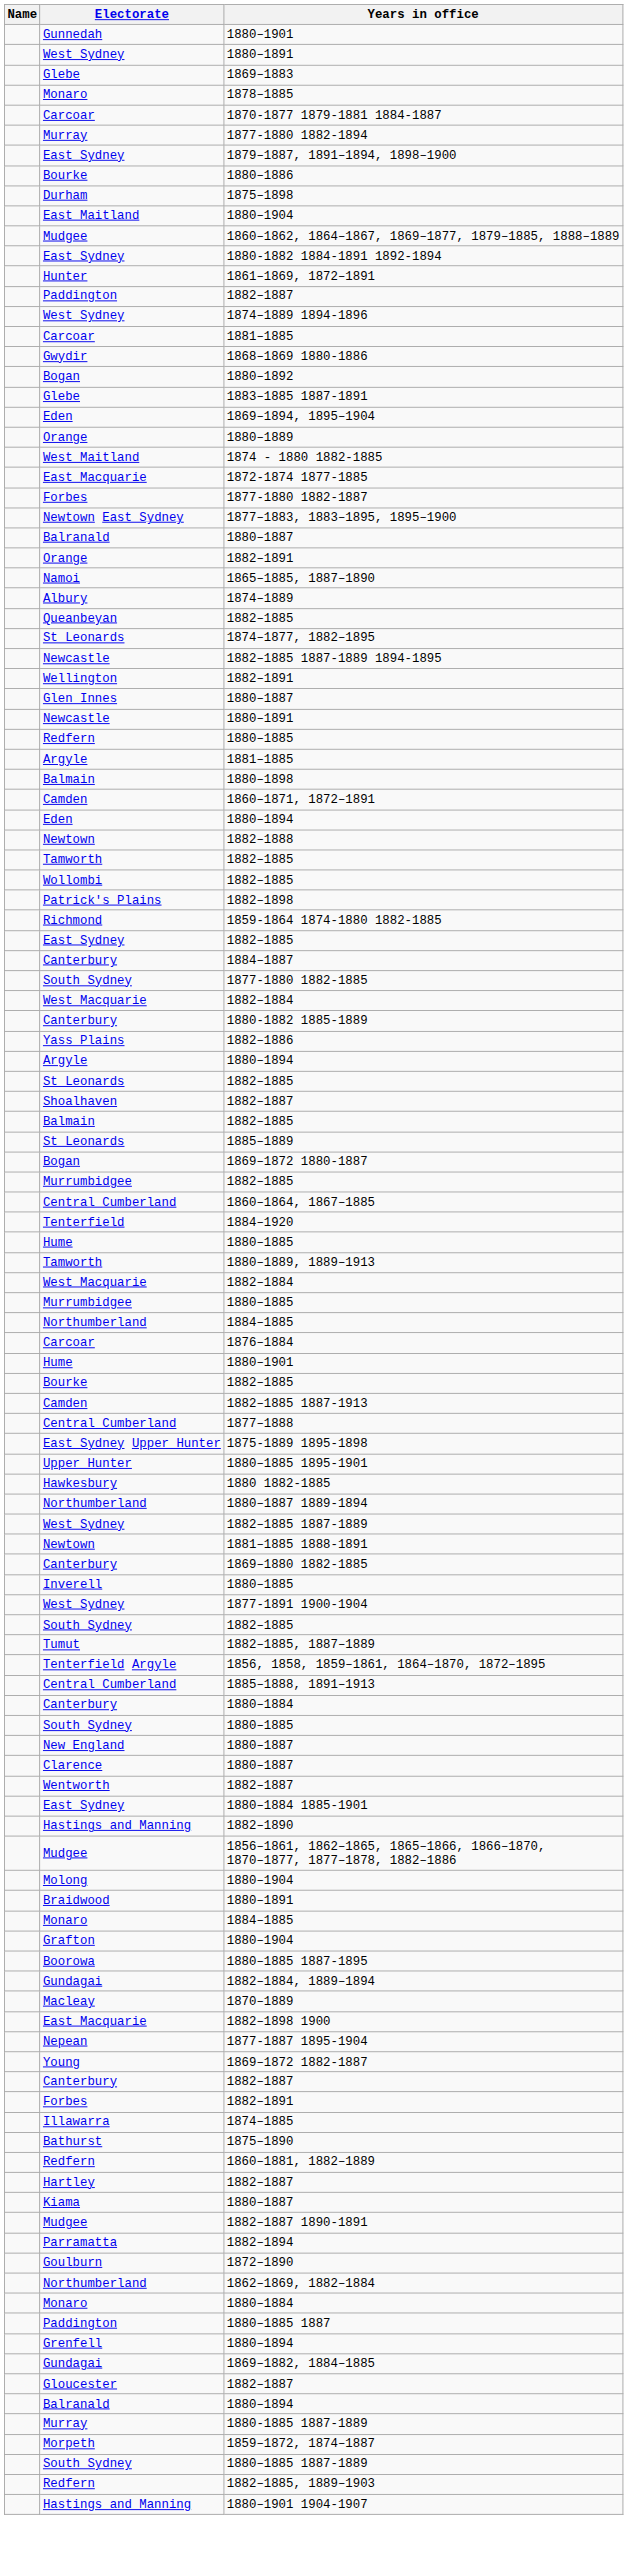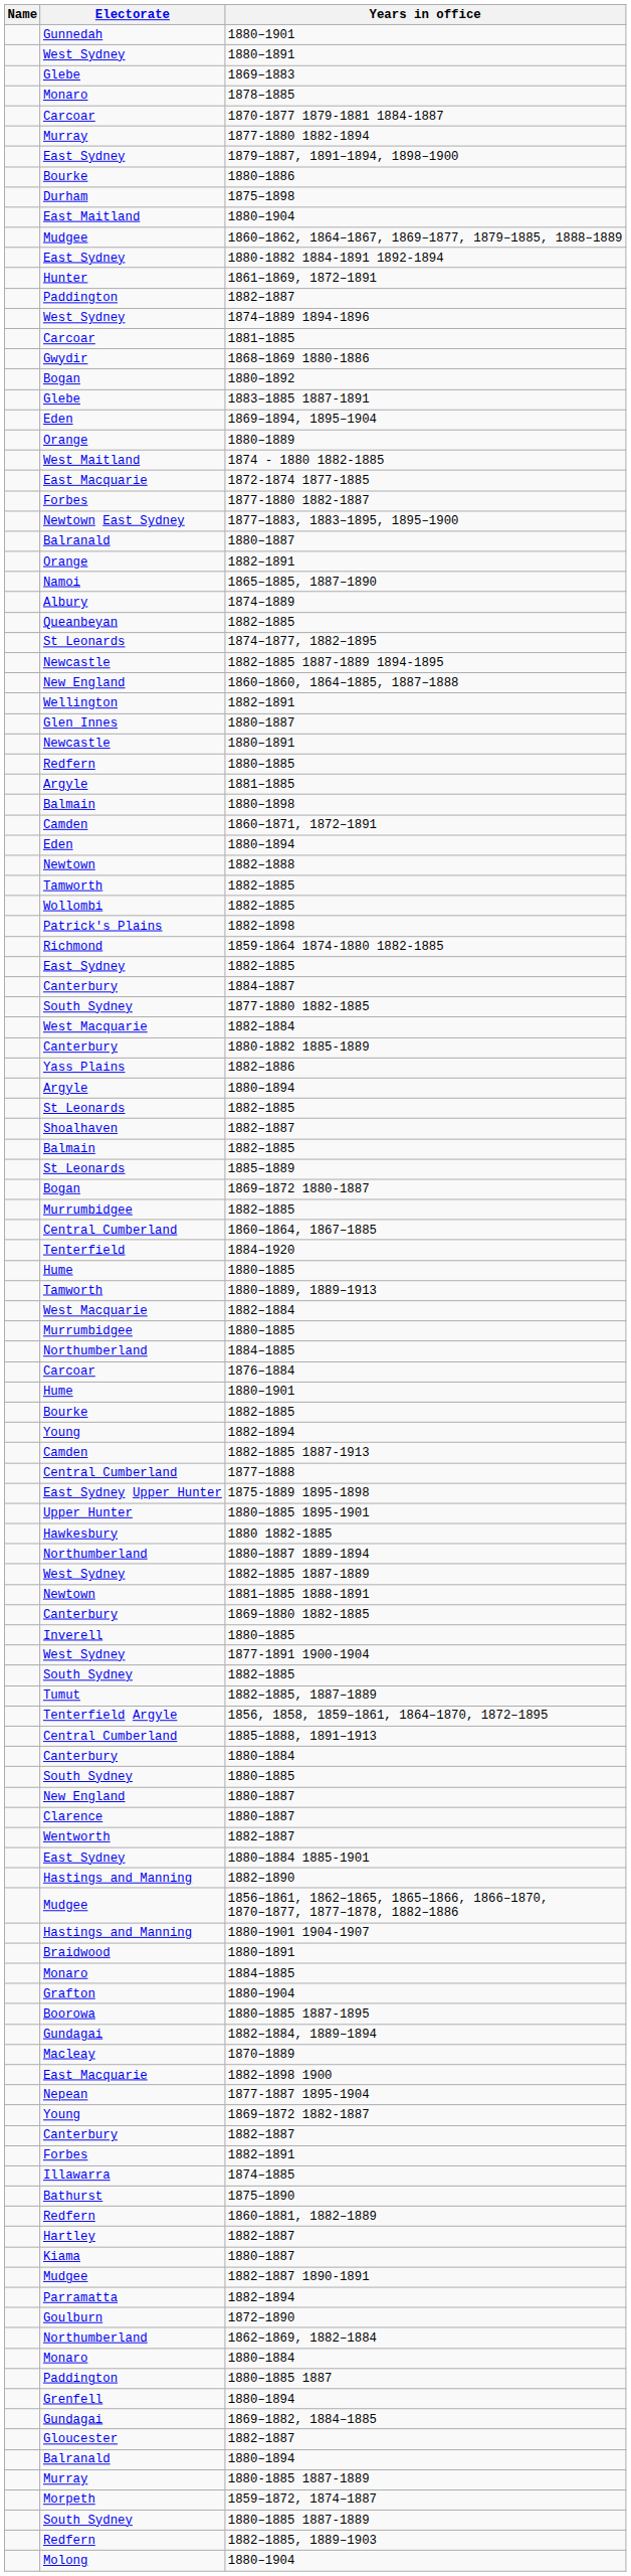 <table class="wikitable sortable" style="border:1px solid #aaa; border-collapse:collapse">
 <tr bgcolor="#cccccc">
 <th><strong>Name</strong></th>
 <th><strong><a href='#'>Electorate</a></strong></th>
 <th><strong>Years in office</strong></th>
 </tr>
 <tr>
 <td></td>
 <td><a href='#'>Gunnedah</a></td>
 <td>1880–1901</td>
 </tr>
 <tr>
 <td></td>
 <td><a href='#'>West Sydney</a></td>
 <td>1880–1891</td>
 </tr>
 <tr>
 <td></td>
 <td><a href='#'>Glebe</a></td>
 <td>1869–1883</td>
 </tr>
 <tr>
 <td></td>
 <td><a href='#'>Monaro</a></td>
 <td>1878–1885</td>
 </tr>
 <tr>
 <td></td>
 <td><a href='#'>Carcoar</a></td>
 <td>1870-1877 1879-1881 1884-1887</td>
 </tr>
 <tr>
 <td></td>
 <td><a href='#'>Murray</a></td>
 <td>1877-1880 1882-1894</td>
 </tr>
 <tr>
 <td></td>
 <td><a href='#'>East Sydney</a></td>
 <td>1879–1887, 1891–1894, 1898–1900</td>
 </tr>
 <tr>
 <td></td>
 <td><a href='#'>Bourke</a></td>
 <td>1880–1886</td>
 </tr>
 <tr>
 <td></td>
 <td><a href='#'>Durham</a></td>
 <td>1875–1898</td>
 </tr>
 <tr>
 <td></td>
 <td><a href='#'>East Maitland</a></td>
 <td>1880–1904</td>
 </tr>
 <tr>
 <td></td>
 <td><a href='#'>Mudgee</a></td>
 <td>1860–1862, 1864–1867, 1869–1877, 1879–1885, 1888–1889</td>
 </tr>
 <tr>
 <td></td>
 <td><a href='#'>East Sydney</a></td>
 <td>1880-1882 1884-1891 1892-1894</td>
 </tr>
 <tr>
 <td></td>
 <td><a href='#'>Hunter</a></td>
 <td>1861–1869, 1872–1891</td>
 </tr>
 <tr>
 <td></td>
 <td><a href='#'>Paddington</a></td>
 <td>1882–1887</td>
 </tr>
 <tr>
 <td></td>
 <td><a href='#'>West Sydney</a></td>
 <td>1874–1889 1894-1896</td>
 </tr>
 <tr>
 <td></td>
 <td><a href='#'>Carcoar</a></td>
 <td>1881–1885</td>
 </tr>
 <tr>
 <td></td>
 <td><a href='#'>Gwydir</a></td>
 <td>1868–1869 1880-1886</td>
 </tr>
 <tr>
 <td></td>
 <td><a href='#'>Bogan</a></td>
 <td>1880–1892</td>
 </tr>
 <tr>
 <td></td>
 <td><a href='#'>Glebe</a></td>
 <td>1883–1885 1887-1891</td>
 </tr>
 <tr>
 <td></td>
 <td><a href='#'>Eden</a></td>
 <td>1869–1894, 1895–1904</td>
 </tr>
 <tr>
 <td></td>
 <td><a href='#'>Orange</a></td>
 <td>1880–1889</td>
 </tr>
 <tr>
 <td></td>
 <td><a href='#'>West Maitland</a></td>
 <td>1874 - 1880 1882-1885</td>
 </tr>
 <tr>
 <td></td>
 <td><a href='#'>East Macquarie</a></td>
 <td>1872-1874 1877-1885</td>
 </tr>
 <tr>
 <td></td>
 <td><a href='#'>Forbes</a></td>
 <td>1877-1880 1882-1887</td>
 </tr>
 <tr>
 <td></td>
 <td><a href='#'>Newtown</a> <a href='#'>East Sydney</a></td>
 <td>1877–1883, 1883–1895, 1895–1900</td>
 </tr>
 <tr>
 <td></td>
 <td><a href='#'>Balranald</a></td>
 <td>1880–1887</td>
 </tr>
 <tr>
 <td></td>
 <td><a href='#'>Orange</a></td>
 <td>1882–1891</td>
 </tr>
 <tr>
 <td></td>
 <td><a href='#'>Namoi</a></td>
 <td>1865–1885, 1887–1890</td>
 </tr>
 <tr>
 <td></td>
 <td><a href='#'>Albury</a></td>
 <td>1874–1889</td>
 </tr>
 <tr>
 <td></td>
 <td><a href='#'>Queanbeyan</a></td>
 <td>1882–1885</td>
 </tr>
 <tr>
 <td></td>
 <td><a href='#'>St Leonards</a></td>
 <td>1874–1877, 1882–1895</td>
 </tr>
 <tr>
 <td></td>
 <td><a href='#'>Newcastle</a></td>
 <td>1882–1885 1887-1889 1894-1895</td>
+</tr>
+<tr>
+<td></td>
+<td><a href='#'>New England</a></td>
+<td>1860–1860, 1864–1885, 1887–1888</td>
 </tr>
 <tr>
 <td></td>
 <td><a href='#'>Wellington</a></td>
 <td>1882–1891</td>
 </tr>
 <tr>
 <td></td>
 <td><a href='#'>Glen Innes</a></td>
 <td>1880–1887</td>
 </tr>
 <tr>
 <td></td>
 <td><a href='#'>Newcastle</a></td>
 <td>1880–1891</td>
 </tr>
 <tr>
 <td></td>
 <td><a href='#'>Redfern</a></td>
 <td>1880–1885</td>
 </tr>
 <tr>
 <td></td>
 <td><a href='#'>Argyle</a></td>
 <td>1881–1885</td>
 </tr>
 <tr>
 <td></td>
 <td><a href='#'>Balmain</a></td>
 <td>1880–1898</td>
 </tr>
 <tr>
 <td></td>
 <td><a href='#'>Camden</a></td>
 <td>1860–1871, 1872–1891</td>
 </tr>
 <tr>
 <td></td>
 <td><a href='#'>Eden</a></td>
 <td>1880–1894</td>
 </tr>
 <tr>
 <td></td>
 <td><a href='#'>Newtown</a></td>
 <td>1882–1888</td>
 </tr>
 <tr>
 <td></td>
 <td><a href='#'>Tamworth</a></td>
 <td>1882–1885</td>
 </tr>
 <tr>
 <td></td>
 <td><a href='#'>Wollombi</a></td>
 <td>1882–1885</td>
 </tr>
 <tr>
 <td></td>
 <td><a href='#'>Patrick's Plains</a></td>
 <td>1882–1898</td>
 </tr>
 <tr>
 <td></td>
 <td><a href='#'>Richmond</a></td>
 <td>1859-1864 1874-1880 1882-1885</td>
 </tr>
 <tr>
 <td></td>
 <td><a href='#'>East Sydney</a></td>
 <td>1882–1885</td>
 </tr>
 <tr>
 <td></td>
 <td><a href='#'>Canterbury</a></td>
 <td>1884–1887</td>
 </tr>
 <tr>
 <td></td>
 <td><a href='#'>South Sydney</a></td>
 <td>1877-1880 1882-1885</td>
 </tr>
 <tr>
 <td></td>
 <td><a href='#'>West Macquarie</a></td>
 <td>1882–1884</td>
 </tr>
 <tr>
 <td></td>
 <td><a href='#'>Canterbury</a></td>
 <td>1880-1882 1885-1889</td>
 </tr>
 <tr>
 <td></td>
 <td><a href='#'>Yass Plains</a></td>
 <td>1882–1886</td>
 </tr>
 <tr>
 <td></td>
 <td><a href='#'>Argyle</a></td>
 <td>1880–1894</td>
 </tr>
 <tr>
 <td></td>
 <td><a href='#'>St Leonards</a></td>
 <td>1882–1885</td>
 </tr>
 <tr>
 <td></td>
 <td><a href='#'>Shoalhaven</a></td>
 <td>1882–1887</td>
 </tr>
 <tr>
 <td></td>
 <td><a href='#'>Balmain</a></td>
 <td>1882–1885</td>
 </tr>
 <tr>
 <td></td>
 <td><a href='#'>St Leonards</a></td>
 <td>1885–1889</td>
 </tr>
 <tr>
 <td></td>
 <td><a href='#'>Bogan</a></td>
 <td>1869–1872 1880-1887</td>
 </tr>
 <tr>
 <td></td>
 <td><a href='#'>Murrumbidgee</a></td>
 <td>1882–1885</td>
 </tr>
 <tr>
 <td></td>
 <td><a href='#'>Central Cumberland</a></td>
 <td>1860–1864, 1867–1885</td>
 </tr>
 <tr>
 <td></td>
 <td><a href='#'>Tenterfield</a></td>
 <td>1884–1920</td>
 </tr>
 <tr>
 <td></td>
 <td><a href='#'>Hume</a></td>
 <td>1880–1885</td>
 </tr>
 <tr>
 <td></td>
 <td><a href='#'>Tamworth</a></td>
 <td>1880–1889, 1889–1913</td>
 </tr>
 <tr>
 <td></td>
 <td><a href='#'>West Macquarie</a></td>
 <td>1882–1884</td>
 </tr>
 <tr>
 <td></td>
 <td><a href='#'>Murrumbidgee</a></td>
 <td>1880–1885</td>
 </tr>
 <tr>
 <td></td>
 <td><a href='#'>Northumberland</a></td>
 <td>1884–1885</td>
 </tr>
 <tr>
 <td></td>
 <td><a href='#'>Carcoar</a></td>
 <td>1876–1884</td>
 </tr>
 <tr>
 <td></td>
 <td><a href='#'>Hume</a></td>
 <td>1880–1901</td>
 </tr>
 <tr>
 <td></td>
 <td><a href='#'>Bourke</a></td>
 <td>1882–1885</td>
 </tr>
 <tr>
 <td></td>
+<td><a href='#'>Young</a></td>
+<td>1882–1894</td>
+</tr>
+<tr>
+<td></td>
 <td><a href='#'>Camden</a></td>
 <td>1882–1885 1887-1913</td>
 </tr>
 <tr>
 <td></td>
 <td><a href='#'>Central Cumberland</a></td>
 <td>1877–1888</td>
 </tr>
 <tr>
 <td></td>
 <td><a href='#'>East Sydney</a> <a href='#'>Upper Hunter</a></td>
 <td>1875-1889 1895-1898</td>
 </tr>
 <tr>
 <td></td>
 <td><a href='#'>Upper Hunter</a></td>
 <td>1880–1885 1895-1901</td>
 </tr>
 <tr>
 <td></td>
 <td><a href='#'>Hawkesbury</a></td>
 <td>1880 1882-1885</td>
 </tr>
 <tr>
 <td></td>
 <td><a href='#'>Northumberland</a></td>
 <td>1880–1887 1889-1894</td>
 </tr>
 <tr>
 <td></td>
 <td><a href='#'>West Sydney</a></td>
 <td>1882–1885 1887-1889</td>
 </tr>
 <tr>
 <td></td>
 <td><a href='#'>Newtown</a></td>
 <td>1881–1885 1888-1891</td>
 </tr>
 <tr>
 <td></td>
 <td><a href='#'>Canterbury</a></td>
 <td>1869–1880 1882-1885</td>
 </tr>
 <tr>
 <td></td>
 <td><a href='#'>Inverell</a></td>
 <td>1880–1885</td>
 </tr>
 <tr>
 <td></td>
 <td><a href='#'>West Sydney</a></td>
 <td>1877-1891 1900-1904</td>
 </tr>
 <tr>
 <td></td>
 <td><a href='#'>South Sydney</a></td>
 <td>1882–1885</td>
 </tr>
 <tr>
 <td></td>
 <td><a href='#'>Tumut</a></td>
 <td>1882–1885, 1887–1889</td>
 </tr>
 <tr>
 <td></td>
 <td><a href='#'>Tenterfield</a> <a href='#'>Argyle</a></td>
 <td>1856, 1858, 1859–1861, 1864–1870, 1872–1895</td>
 </tr>
 <tr>
 <td></td>
 <td><a href='#'>Central Cumberland</a></td>
 <td>1885–1888, 1891–1913</td>
 </tr>
 <tr>
 <td></td>
 <td><a href='#'>Canterbury</a></td>
 <td>1880–1884</td>
 </tr>
 <tr>
 <td></td>
 <td><a href='#'>South Sydney</a></td>
 <td>1880–1885</td>
 </tr>
 <tr>
 <td></td>
 <td><a href='#'>New England</a></td>
 <td>1880–1887</td>
 </tr>
 <tr>
 <td></td>
 <td><a href='#'>Clarence</a></td>
 <td>1880–1887</td>
 </tr>
 <tr>
 <td></td>
 <td><a href='#'>Wentworth</a></td>
 <td>1882–1887</td>
 </tr>
 <tr>
 <td></td>
 <td><a href='#'>East Sydney</a></td>
 <td>1880–1884 1885-1901</td>
 </tr>
 <tr>
 <td></td>
 <td><a href='#'>Hastings and Manning</a></td>
 <td>1882–1890</td>
 </tr>
 <tr>
 <td></td>
 <td><a href='#'>Mudgee</a></td>
 <td>1856–1861, 1862–1865, 1865–1866, 1866–1870,<br>1870–1877, 1877–1878, 1882–1886</td>
 </tr>
 <tr>
 <td></td>
-<td><a href='#'>Molong</a></td>
-<td>1880–1904</td>
+<td><a href='#'>Hastings and Manning</a></td>
+<td>1880–1901 1904-1907</td>
 </tr>
 <tr>
 <td></td>
 <td><a href='#'>Braidwood</a></td>
 <td>1880–1891</td>
 </tr>
 <tr>
 <td></td>
 <td><a href='#'>Monaro</a></td>
 <td>1884–1885</td>
 </tr>
 <tr>
 <td></td>
 <td><a href='#'>Grafton</a></td>
 <td>1880–1904</td>
 </tr>
 <tr>
 <td></td>
 <td><a href='#'>Boorowa</a></td>
 <td>1880–1885 1887-1895</td>
 </tr>
 <tr>
 <td></td>
 <td><a href='#'>Gundagai</a></td>
 <td>1882–1884, 1889–1894</td>
 </tr>
 <tr>
 <td></td>
 <td><a href='#'>Macleay</a></td>
 <td>1870–1889</td>
 </tr>
 <tr>
 <td></td>
 <td><a href='#'>East Macquarie</a></td>
 <td>1882–1898 1900</td>
 </tr>
 <tr>
 <td></td>
 <td><a href='#'>Nepean</a></td>
 <td>1877-1887 1895-1904</td>
 </tr>
 <tr>
 <td></td>
 <td><a href='#'>Young</a></td>
 <td>1869–1872 1882-1887</td>
 </tr>
 <tr>
 <td></td>
 <td><a href='#'>Canterbury</a></td>
 <td>1882–1887</td>
 </tr>
 <tr>
 <td></td>
 <td><a href='#'>Forbes</a></td>
 <td>1882–1891</td>
 </tr>
 <tr>
 <td></td>
 <td><a href='#'>Illawarra</a></td>
 <td>1874–1885</td>
 </tr>
 <tr>
 <td></td>
 <td><a href='#'>Bathurst</a></td>
 <td>1875–1890</td>
 </tr>
 <tr>
 <td></td>
 <td><a href='#'>Redfern</a></td>
 <td>1860–1881, 1882–1889</td>
 </tr>
 <tr>
 <td></td>
 <td><a href='#'>Hartley</a></td>
 <td>1882–1887</td>
 </tr>
 <tr>
 <td></td>
 <td><a href='#'>Kiama</a></td>
 <td>1880–1887</td>
 </tr>
 <tr>
 <td></td>
 <td><a href='#'>Mudgee</a></td>
 <td>1882–1887 1890-1891</td>
 </tr>
 <tr>
 <td></td>
 <td><a href='#'>Parramatta</a></td>
 <td>1882–1894</td>
 </tr>
 <tr>
 <td></td>
 <td><a href='#'>Goulburn</a></td>
 <td>1872–1890</td>
 </tr>
 <tr>
 <td></td>
 <td><a href='#'>Northumberland</a></td>
 <td>1862–1869, 1882–1884</td>
 </tr>
 <tr>
 <td></td>
 <td><a href='#'>Monaro</a></td>
 <td>1880–1884</td>
 </tr>
 <tr>
 <td></td>
 <td><a href='#'>Paddington</a></td>
 <td>1880–1885 1887</td>
 </tr>
 <tr>
 <td></td>
 <td><a href='#'>Grenfell</a></td>
 <td>1880–1894</td>
 </tr>
 <tr>
 <td></td>
 <td><a href='#'>Gundagai</a></td>
 <td>1869–1882, 1884–1885</td>
 </tr>
 <tr>
 <td></td>
 <td><a href='#'>Gloucester</a></td>
 <td>1882–1887</td>
 </tr>
 <tr>
 <td></td>
 <td><a href='#'>Balranald</a></td>
 <td>1880–1894</td>
 </tr>
 <tr>
 <td></td>
 <td><a href='#'>Murray</a></td>
 <td>1880-1885 1887-1889</td>
 </tr>
 <tr>
 <td></td>
 <td><a href='#'>Morpeth</a></td>
 <td>1859–1872, 1874–1887</td>
 </tr>
 <tr>
 <td></td>
 <td><a href='#'>South Sydney</a></td>
 <td>1880–1885 1887-1889</td>
 </tr>
 <tr>
 <td></td>
 <td><a href='#'>Redfern</a></td>
 <td>1882–1885, 1889–1903</td>
 </tr>
 <tr>
 <td></td>
-<td><a href='#'>Hastings and Manning</a></td>
-<td>1880–1901 1904-1907</td>
+<td><a href='#'>Molong</a></td>
+<td>1880–1904</td>
 </tr>
 </table>
